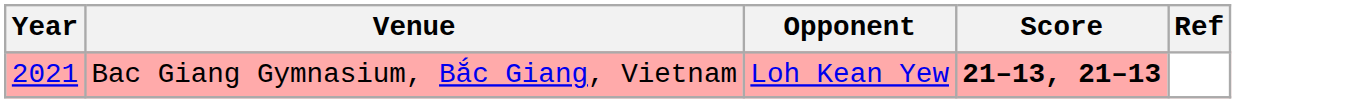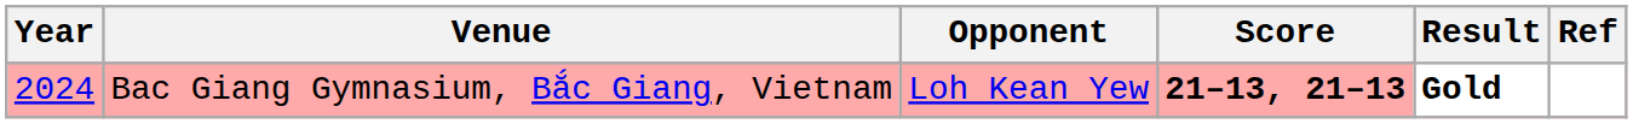 <table class="sortable wikitable" style="font-size: 90%;">
 <tr>
 <th>Year</th>
 <th>Venue</th>
 <th>Opponent</th>
 <th>Score</th>
+<th>Result</th>
 <th>Ref</th>
 </tr>
 <tr style="background:#FFAAAA">
-<td align="center"><a href='#'>2021</a></td>
+<td align="center"><a href='#'>2024</a></td>
 <td align="left">Bac Giang Gymnasium, <a href='#'>Bắc Giang</a>, Vietnam</td>
 <td align="left"> <a href='#'>Loh Kean Yew</a></td>
 <td align="left"><strong>21–13, 21–13</strong></td>
+<td style="text-align:left; background:white"> <strong>Gold</strong></td>
 <td style="text-align:center; background:white"></td>
 </tr>
 </table>
